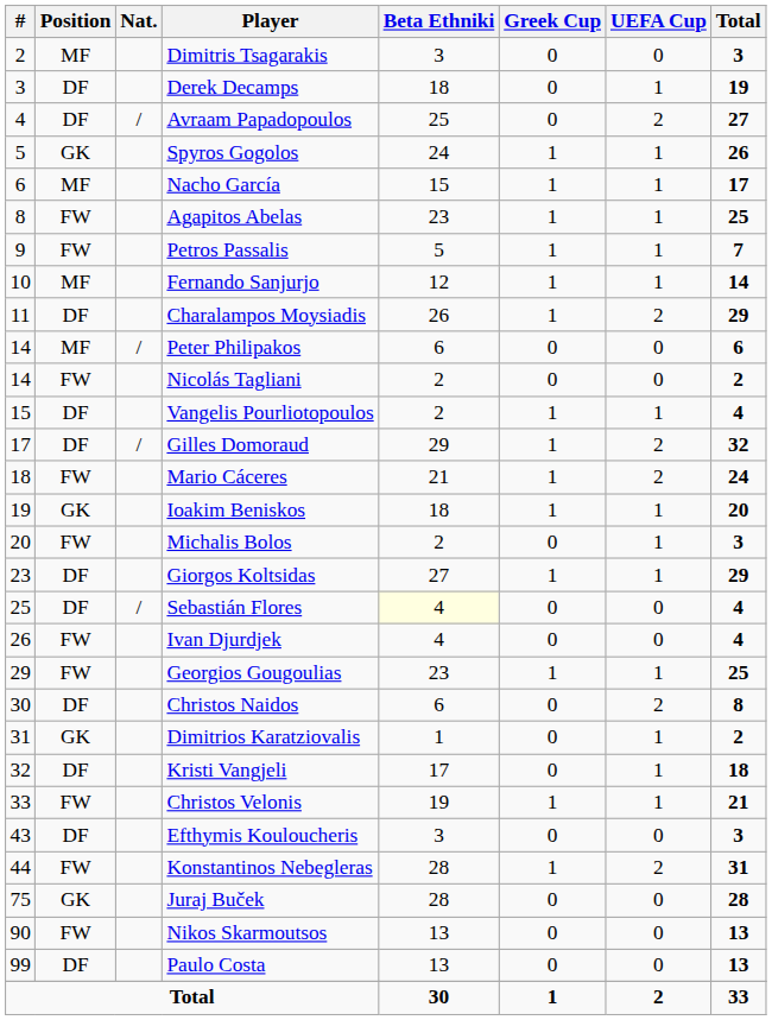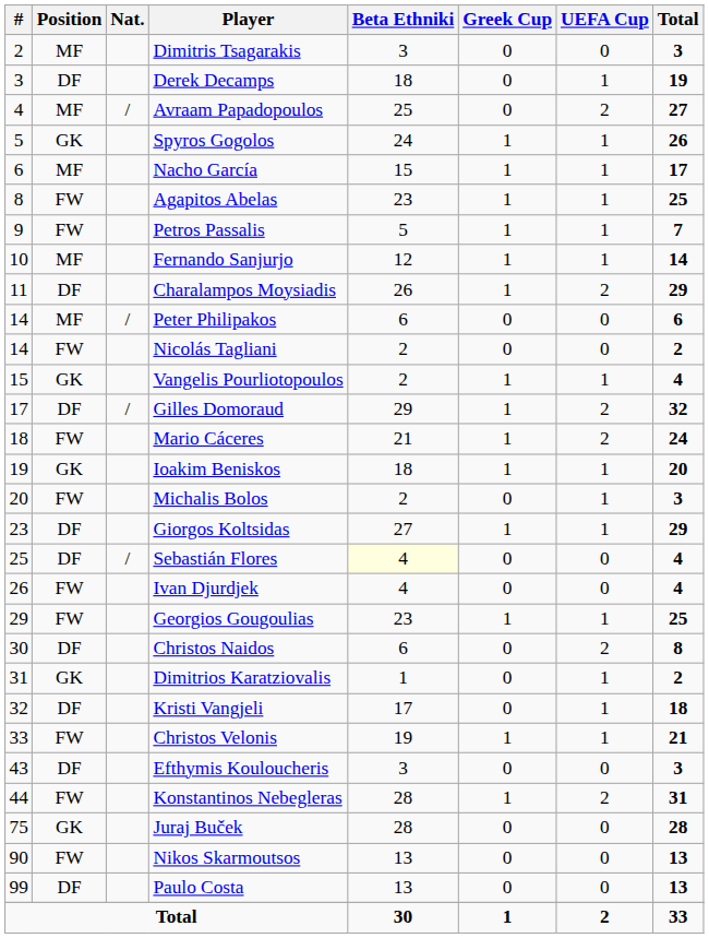 <table class="wikitable sortable" style="text-align:center">
 <tr>
 <th>#</th>
 <th>Position</th>
 <th>Nat.</th>
 <th>Player</th>
 <th><a href='#'>Beta Ethniki</a></th>
 <th><a href='#'>Greek Cup</a></th>
 <th><a href='#'>UEFA Cup</a></th>
 <th>Total</th>
 </tr>
 <tr>
 <td>2</td>
 <td>MF</td>
 <td></td>
 <td align=left><a href='#'>Dimitris Tsagarakis</a></td>
 <td>3</td>
 <td>0</td>
 <td>0</td>
 <td><strong>3</strong></td>
 </tr>
 <tr>
 <td>3</td>
 <td>DF</td>
 <td></td>
 <td align=left><a href='#'>Derek Decamps</a></td>
 <td>18</td>
 <td>0</td>
 <td>1</td>
 <td><strong>19</strong></td>
 </tr>
 <tr>
 <td>4</td>
-<td>DF</td>
+<td>MF</td>
 <td> / </td>
 <td align=left><a href='#'>Avraam Papadopoulos</a></td>
 <td>25</td>
 <td>0</td>
 <td>2</td>
 <td><strong>27</strong></td>
 </tr>
 <tr>
 <td>5</td>
 <td>GK</td>
 <td></td>
 <td align=left><a href='#'>Spyros Gogolos</a></td>
 <td>24</td>
 <td>1</td>
 <td>1</td>
 <td><strong>26</strong></td>
 </tr>
 <tr>
 <td>6</td>
 <td>MF</td>
 <td></td>
 <td align=left><a href='#'>Nacho García</a></td>
 <td>15</td>
 <td>1</td>
 <td>1</td>
 <td><strong>17</strong></td>
 </tr>
 <tr>
 <td>8</td>
 <td>FW</td>
 <td></td>
 <td align=left><a href='#'>Agapitos Abelas</a></td>
 <td>23</td>
 <td>1</td>
 <td>1</td>
 <td><strong>25</strong></td>
 </tr>
 <tr>
 <td>9</td>
 <td>FW</td>
 <td></td>
 <td align=left><a href='#'>Petros Passalis</a></td>
 <td>5</td>
 <td>1</td>
 <td>1</td>
 <td><strong>7</strong></td>
 </tr>
 <tr>
 <td>10</td>
 <td>MF</td>
 <td></td>
 <td align=left><a href='#'>Fernando Sanjurjo</a></td>
 <td>12</td>
 <td>1</td>
 <td>1</td>
 <td><strong>14</strong></td>
 </tr>
 <tr>
 <td>11</td>
 <td>DF</td>
 <td></td>
 <td align=left><a href='#'>Charalampos Moysiadis</a></td>
 <td>26</td>
 <td>1</td>
 <td>2</td>
 <td><strong>29</strong></td>
 </tr>
 <tr>
 <td>14</td>
 <td>MF</td>
 <td> / </td>
 <td align=left><a href='#'>Peter Philipakos</a></td>
 <td>6</td>
 <td>0</td>
 <td>0</td>
 <td><strong>6</strong></td>
 </tr>
 <tr>
 <td>14</td>
 <td>FW</td>
 <td></td>
 <td align=left><a href='#'>Nicolás Tagliani</a></td>
 <td>2</td>
 <td>0</td>
 <td>0</td>
 <td><strong>2</strong></td>
 </tr>
 <tr>
 <td>15</td>
-<td>DF</td>
+<td>GK</td>
 <td></td>
 <td align=left><a href='#'>Vangelis Pourliotopoulos</a></td>
 <td>2</td>
 <td>1</td>
 <td>1</td>
 <td><strong>4</strong></td>
 </tr>
 <tr>
 <td>17</td>
 <td>DF</td>
 <td> / </td>
 <td align=left><a href='#'>Gilles Domoraud</a></td>
 <td>29</td>
 <td>1</td>
 <td>2</td>
 <td><strong>32</strong></td>
 </tr>
 <tr>
 <td>18</td>
 <td>FW</td>
 <td></td>
 <td align=left><a href='#'>Mario Cáceres</a></td>
 <td>21</td>
 <td>1</td>
 <td>2</td>
 <td><strong>24</strong></td>
 </tr>
 <tr>
 <td>19</td>
 <td>GK</td>
 <td></td>
 <td align=left><a href='#'>Ioakim Beniskos</a></td>
 <td>18</td>
 <td>1</td>
 <td>1</td>
 <td><strong>20</strong></td>
 </tr>
 <tr>
 <td>20</td>
 <td>FW</td>
 <td></td>
 <td align=left><a href='#'>Michalis Bolos</a></td>
 <td>2</td>
 <td>0</td>
 <td>1</td>
 <td><strong>3</strong></td>
 </tr>
 <tr>
 <td>23</td>
 <td>DF</td>
 <td></td>
 <td align=left><a href='#'>Giorgos Koltsidas</a></td>
 <td>27</td>
 <td>1</td>
 <td>1</td>
 <td><strong>29</strong></td>
 </tr>
 <tr>
 <td>25</td>
 <td>DF</td>
 <td> / </td>
 <td align=left><a href='#'>Sebastián Flores</a></td>
 <td style="background: lightyellow;">4</td>
 <td>0</td>
 <td>0</td>
 <td><strong>4</strong></td>
 </tr>
 <tr>
 <td>26</td>
 <td>FW</td>
 <td></td>
 <td align=left><a href='#'>Ivan Djurdjek</a></td>
 <td>4</td>
 <td>0</td>
 <td>0</td>
 <td><strong>4</strong></td>
 </tr>
 <tr>
 <td>29</td>
 <td>FW</td>
 <td></td>
 <td align=left><a href='#'>Georgios Gougoulias</a></td>
 <td>23</td>
 <td>1</td>
 <td>1</td>
 <td><strong>25</strong></td>
 </tr>
 <tr>
 <td>30</td>
 <td>DF</td>
 <td></td>
 <td align=left><a href='#'>Christos Naidos</a></td>
 <td>6</td>
 <td>0</td>
 <td>2</td>
 <td><strong>8</strong></td>
 </tr>
 <tr>
 <td>31</td>
 <td>GK</td>
 <td></td>
 <td align=left><a href='#'>Dimitrios Karatziovalis</a></td>
 <td>1</td>
 <td>0</td>
 <td>1</td>
 <td><strong>2</strong></td>
 </tr>
 <tr>
 <td>32</td>
 <td>DF</td>
 <td></td>
 <td align=left><a href='#'>Kristi Vangjeli</a></td>
 <td>17</td>
 <td>0</td>
 <td>1</td>
 <td><strong>18</strong></td>
 </tr>
 <tr>
 <td>33</td>
 <td>FW</td>
 <td></td>
 <td align=left><a href='#'>Christos Velonis</a></td>
 <td>19</td>
 <td>1</td>
 <td>1</td>
 <td><strong>21</strong></td>
 </tr>
 <tr>
 <td>43</td>
 <td>DF</td>
 <td></td>
 <td align=left><a href='#'>Efthymis Kouloucheris</a></td>
 <td>3</td>
 <td>0</td>
 <td>0</td>
 <td><strong>3</strong></td>
 </tr>
 <tr>
 <td>44</td>
 <td>FW</td>
 <td></td>
 <td align=left><a href='#'>Konstantinos Nebegleras</a></td>
 <td>28</td>
 <td>1</td>
 <td>2</td>
 <td><strong>31</strong></td>
 </tr>
 <tr>
 <td>75</td>
 <td>GK</td>
 <td></td>
 <td align=left><a href='#'>Juraj Buček</a></td>
 <td>28</td>
 <td>0</td>
 <td>0</td>
 <td><strong>28</strong></td>
 </tr>
 <tr>
 <td>90</td>
 <td>FW</td>
 <td></td>
 <td align=left><a href='#'>Nikos Skarmoutsos</a></td>
 <td>13</td>
 <td>0</td>
 <td>0</td>
 <td><strong>13</strong></td>
 </tr>
 <tr>
 <td>99</td>
 <td>DF</td>
 <td></td>
 <td align=left><a href='#'>Paulo Costa</a></td>
 <td>13</td>
 <td>0</td>
 <td>0</td>
 <td><strong>13</strong></td>
 </tr>
 <tr>
 </tr>
 <tr class="sortbottom">
 <td colspan=4><strong>Total</strong></td>
 <td><strong>30</strong></td>
 <td><strong>1</strong></td>
 <td><strong>2</strong></td>
 <td><strong>33</strong></td>
 </tr>
 </table>
